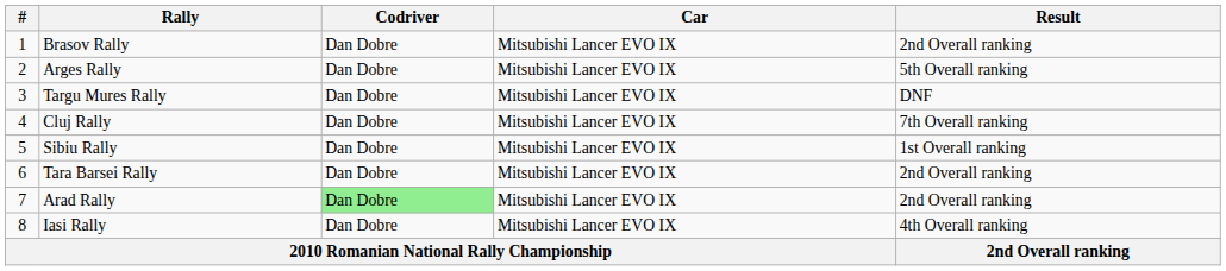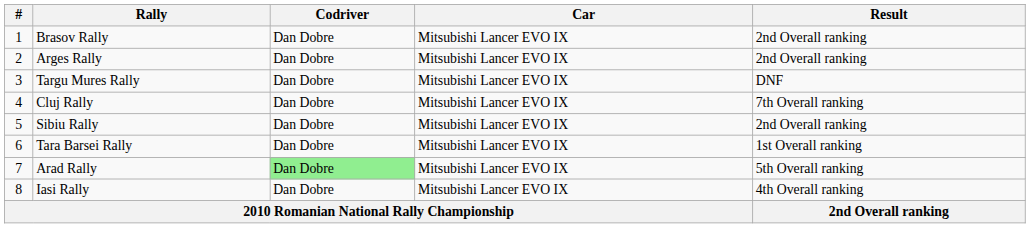 <table class="wikitable" width="75%">
 <tr>
 <th>#</th>
 <th>Rally</th>
 <th>Codriver</th>
 <th>Car</th>
 <th>Result</th>
 </tr>
 <tr>
 <td align="center">1</td>
 <td>Brasov Rally</td>
 <td>Dan Dobre</td>
 <td>Mitsubishi Lancer EVO IX</td>
 <td>2nd Overall ranking</td>
 </tr>
 <tr>
 <td align="center">2</td>
 <td>Arges Rally</td>
 <td>Dan Dobre</td>
 <td>Mitsubishi Lancer EVO IX</td>
-<td>5th Overall ranking</td>
+<td>2nd Overall ranking</td>
 </tr>
 <tr>
 <td align="center">3</td>
 <td>Targu Mures Rally</td>
 <td>Dan Dobre</td>
 <td>Mitsubishi Lancer EVO IX</td>
 <td>DNF</td>
 </tr>
 <tr>
 <td align="center">4</td>
 <td>Cluj Rally</td>
 <td>Dan Dobre</td>
 <td>Mitsubishi Lancer EVO IX</td>
 <td>7th Overall ranking</td>
 </tr>
 <tr>
 <td align="center">5</td>
 <td>Sibiu Rally</td>
 <td>Dan Dobre</td>
 <td>Mitsubishi Lancer EVO IX</td>
-<td>1st Overall ranking</td>
+<td>2nd Overall ranking</td>
 </tr>
 <tr>
 <td align="center">6</td>
 <td>Tara Barsei Rally</td>
 <td>Dan Dobre</td>
 <td>Mitsubishi Lancer EVO IX</td>
-<td>2nd Overall ranking</td>
+<td>1st Overall ranking</td>
 </tr>
 <tr>
 <td align="center">7</td>
 <td>Arad Rally</td>
 <td style="background: lightgreen;">Dan Dobre</td>
 <td>Mitsubishi Lancer EVO IX</td>
-<td>2nd Overall ranking</td>
+<td>5th Overall ranking</td>
 </tr>
 <tr>
 <td align="center">8</td>
 <td>Iasi Rally</td>
 <td>Dan Dobre</td>
 <td>Mitsubishi Lancer EVO IX</td>
 <td>4th Overall ranking</td>
 </tr>
 <tr>
 <th scope="row" colspan=4>2010 Romanian National Rally Championship</th>
 <th>2nd Overall ranking</th>
 </tr>
 </table>
